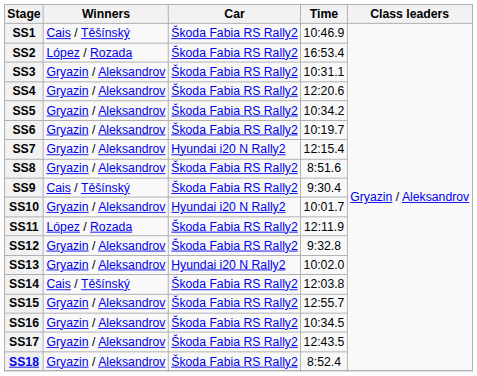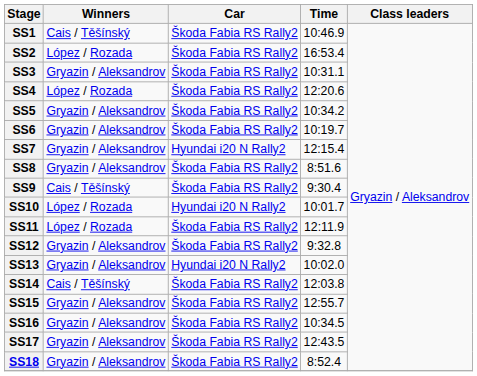 <table class="wikitable" style="font-size:85%">
 <tr>
 <th>Stage</th>
 <th>Winners</th>
 <th>Car</th>
 <th>Time</th>
 <th>Class leaders</th>
 </tr>
 <tr>
 <th>SS1</th>
 <td><a href='#'>Cais</a> / <a href='#'>Těšínský</a></td>
 <td><a href='#'>Škoda Fabia RS Rally2</a></td>
 <td align="center">10:46.9</td>
 <td rowspan="18"><a href='#'>Gryazin</a> / <a href='#'>Aleksandrov</a></td>
 </tr>
 <tr>
 <th>SS2</th>
 <td><a href='#'>López</a> / <a href='#'>Rozada</a></td>
 <td><a href='#'>Škoda Fabia RS Rally2</a></td>
 <td align="center">16:53.4</td>
 </tr>
 <tr>
 <th>SS3</th>
 <td><a href='#'>Gryazin</a> / <a href='#'>Aleksandrov</a></td>
 <td><a href='#'>Škoda Fabia RS Rally2</a></td>
 <td align="center">10:31.1</td>
 </tr>
 <tr>
 <th>SS4</th>
-<td><a href='#'>Gryazin</a> / <a href='#'>Aleksandrov</a></td>
+<td><a href='#'>López</a> / <a href='#'>Rozada</a></td>
 <td><a href='#'>Škoda Fabia RS Rally2</a></td>
 <td align="center">12:20.6</td>
 </tr>
 <tr>
 <th>SS5</th>
 <td><a href='#'>Gryazin</a> / <a href='#'>Aleksandrov</a></td>
 <td><a href='#'>Škoda Fabia RS Rally2</a></td>
 <td align="center">10:34.2</td>
 </tr>
 <tr>
 <th>SS6</th>
 <td><a href='#'>Gryazin</a> / <a href='#'>Aleksandrov</a></td>
 <td><a href='#'>Škoda Fabia RS Rally2</a></td>
 <td align="center">10:19.7</td>
 </tr>
 <tr>
 <th>SS7</th>
 <td><a href='#'>Gryazin</a> / <a href='#'>Aleksandrov</a></td>
 <td><a href='#'>Hyundai i20 N Rally2</a></td>
 <td align="center">12:15.4</td>
 </tr>
 <tr>
 <th>SS8</th>
 <td><a href='#'>Gryazin</a> / <a href='#'>Aleksandrov</a></td>
 <td><a href='#'>Škoda Fabia RS Rally2</a></td>
 <td align="center">8:51.6</td>
 </tr>
 <tr>
 <th>SS9</th>
 <td><a href='#'>Cais</a> / <a href='#'>Těšínský</a></td>
 <td><a href='#'>Škoda Fabia RS Rally2</a></td>
 <td align="center">9:30.4</td>
 </tr>
 <tr>
 <th>SS10</th>
-<td><a href='#'>Gryazin</a> / <a href='#'>Aleksandrov</a></td>
+<td><a href='#'>López</a> / <a href='#'>Rozada</a></td>
 <td><a href='#'>Hyundai i20 N Rally2</a></td>
 <td align="center">10:01.7</td>
 </tr>
 <tr>
 <th>SS11</th>
 <td><a href='#'>López</a> / <a href='#'>Rozada</a></td>
 <td><a href='#'>Škoda Fabia RS Rally2</a></td>
 <td align="center">12:11.9</td>
 </tr>
 <tr>
 <th>SS12</th>
 <td><a href='#'>Gryazin</a> / <a href='#'>Aleksandrov</a></td>
 <td><a href='#'>Škoda Fabia RS Rally2</a></td>
 <td align="center">9:32.8</td>
 </tr>
 <tr>
 <th>SS13</th>
 <td><a href='#'>Gryazin</a> / <a href='#'>Aleksandrov</a></td>
 <td><a href='#'>Hyundai i20 N Rally2</a></td>
 <td align="center">10:02.0</td>
 </tr>
 <tr>
 <th>SS14</th>
 <td><a href='#'>Cais</a> / <a href='#'>Těšínský</a></td>
 <td><a href='#'>Škoda Fabia RS Rally2</a></td>
 <td align="center">12:03.8</td>
 </tr>
 <tr>
 <th>SS15</th>
 <td><a href='#'>Gryazin</a> / <a href='#'>Aleksandrov</a></td>
 <td><a href='#'>Škoda Fabia RS Rally2</a></td>
 <td align="center">12:55.7</td>
 </tr>
 <tr>
 <th>SS16</th>
 <td><a href='#'>Gryazin</a> / <a href='#'>Aleksandrov</a></td>
 <td><a href='#'>Škoda Fabia RS Rally2</a></td>
 <td align="center">10:34.5</td>
 </tr>
 <tr>
 <th>SS17</th>
 <td><a href='#'>Gryazin</a> / <a href='#'>Aleksandrov</a></td>
 <td><a href='#'>Škoda Fabia RS Rally2</a></td>
 <td align="center">12:43.5</td>
 </tr>
 <tr>
 <th><a href='#'>SS18</a></th>
 <td><a href='#'>Gryazin</a> / <a href='#'>Aleksandrov</a></td>
 <td><a href='#'>Škoda Fabia RS Rally2</a></td>
 <td align="center">8:52.4</td>
 </tr>
 <tr>
 </tr>
 </table>
